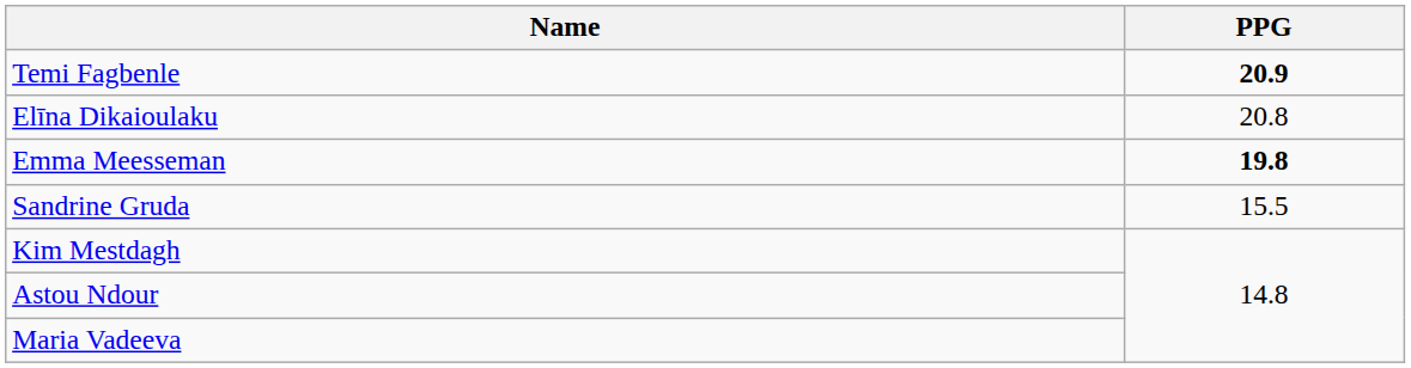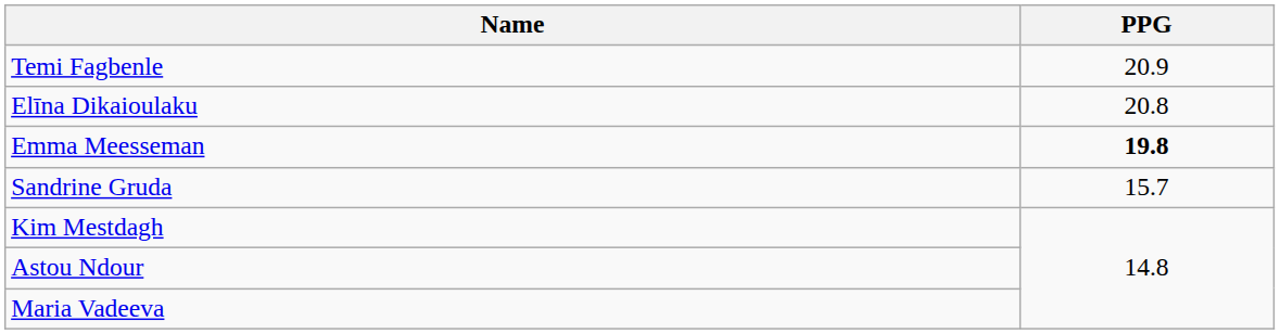 <table class=wikitable width="90%">
 <tr>
 <th width="80%">Name</th>
 <th width="20%">PPG</th>
 </tr>
 <tr>
 <td> <a href='#'>Temi Fagbenle</a></td>
-<td align=center><strong>20.9</strong></td>
+<td align=center>20.9</td>
 </tr>
 <tr>
 <td> <a href='#'>Elīna Dikaioulaku</a></td>
 <td align=center>20.8</td>
 </tr>
 <tr>
 <td> <a href='#'>Emma Meesseman</a></td>
 <td align=center><strong>19.8</strong></td>
 </tr>
 <tr>
 <td> <a href='#'>Sandrine Gruda</a></td>
-<td align=center>15.5</td>
+<td align=center>15.7</td>
 </tr>
 <tr>
 <td> <a href='#'>Kim Mestdagh</a></td>
 <td align=center rowspan=3>14.8</td>
 </tr>
 <tr>
 <td> <a href='#'>Astou Ndour</a></td>
 </tr>
 <tr>
 <td> <a href='#'>Maria Vadeeva</a></td>
 </tr>
 </table>
